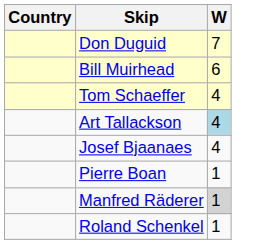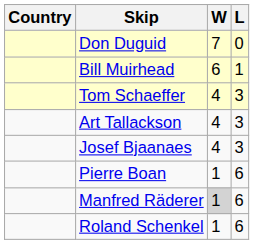 <table class="wikitable">
 <tr>
 <th>Country</th>
 <th>Skip</th>
 <th>W</th>
+<th>L</th>
 </tr>
 <tr style="background:#ffc;">
 <td></td>
 <td><a href='#'>Don Duguid</a></td>
 <td>7</td>
+<td>0</td>
 </tr>
 <tr style="background:#ffc;">
 <td></td>
 <td><a href='#'>Bill Muirhead</a></td>
 <td>6</td>
+<td>1</td>
 </tr>
 <tr style="background:#ffc;">
 <td></td>
 <td><a href='#'>Tom Schaeffer</a></td>
 <td>4</td>
+<td>3</td>
 </tr>
 <tr>
 <td></td>
 <td><a href='#'>Art Tallackson</a></td>
-<td style="background: lightblue;">4</td>
+<td>4</td>
+<td>3</td>
 </tr>
 <tr>
 <td></td>
 <td><a href='#'>Josef Bjaanaes</a></td>
 <td>4</td>
+<td>3</td>
 </tr>
 <tr>
 <td></td>
 <td><a href='#'>Pierre Boan</a></td>
 <td>1</td>
+<td>6</td>
 </tr>
 <tr>
 <td></td>
 <td><a href='#'>Manfred Räderer</a></td>
 <td style="background: lightgrey;">1</td>
+<td>6</td>
 </tr>
 <tr>
 <td></td>
 <td><a href='#'>Roland Schenkel</a></td>
 <td>1</td>
+<td>6</td>
 </tr>
 </table>
